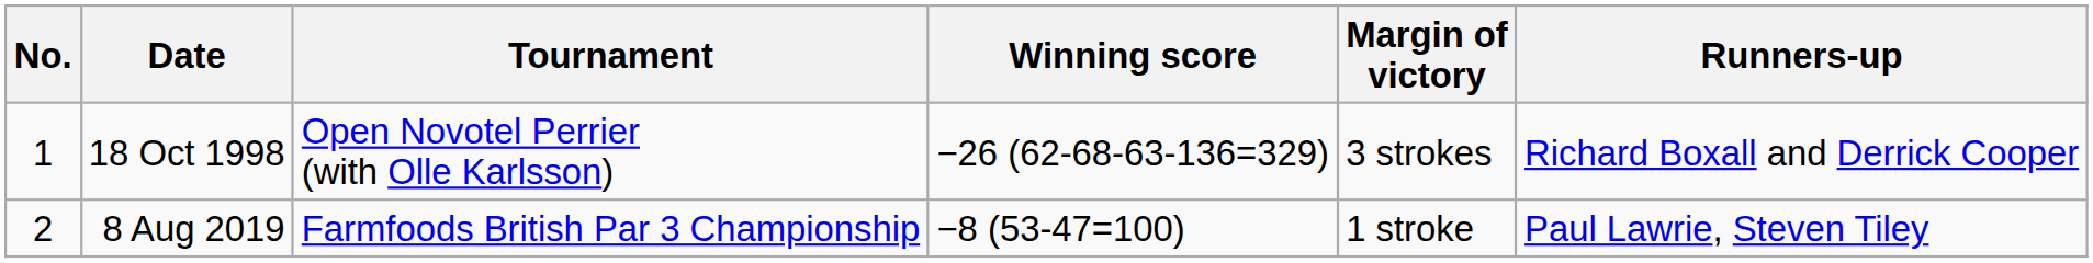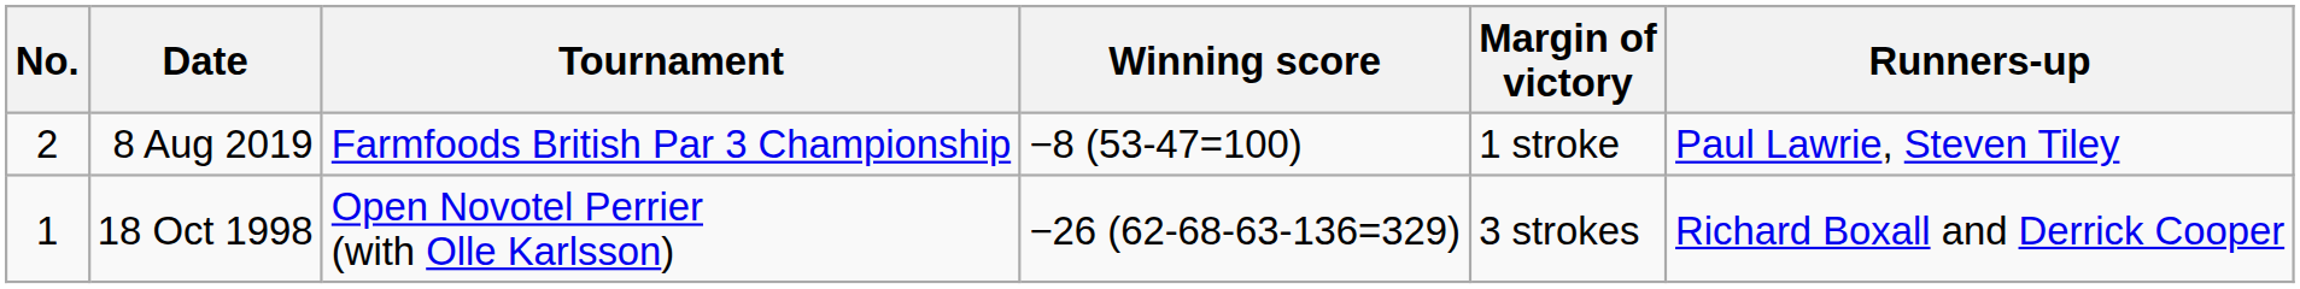 <table class="wikitable" style="font-size:95%;">
 <tr>
 <th>No.</th>
 <th>Date</th>
 <th>Tournament</th>
 <th>Winning score</th>
 <th>Margin of<br>victory</th>
 <th>Runners-up</th>
 </tr>
 <tr>
+<td align=center>2</td>
+<td align=right>8 Aug 2019</td>
+<td><a href='#'>Farmfoods British Par 3 Championship</a></td>
+<td>−8 (53-47=100)</td>
+<td>1 stroke</td>
+<td> <a href='#'>Paul Lawrie</a>,  <a href='#'>Steven Tiley</a></td>
+</tr>
+<tr>
 <td align=center>1</td>
 <td align=right>18 Oct 1998</td>
 <td><a href='#'>Open Novotel Perrier</a><br>(with  <a href='#'>Olle Karlsson</a>)</td>
 <td>−26 (62-68-63-136=329)</td>
 <td>3 strokes</td>
 <td> <a href='#'>Richard Boxall</a> and  <a href='#'>Derrick Cooper</a></td>
 </tr>
-<tr>
-<td align=center>2</td>
-<td align=right>8 Aug 2019</td>
-<td><a href='#'>Farmfoods British Par 3 Championship</a></td>
-<td>−8 (53-47=100)</td>
-<td>1 stroke</td>
-<td> <a href='#'>Paul Lawrie</a>,  <a href='#'>Steven Tiley</a></td>
-</tr>
 </table>
